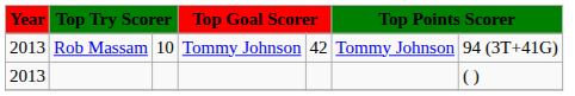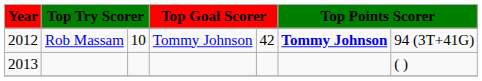 <table class="wikitable sortable">
 <tr>
 <th style="background-color: red;"><span>Year</span></th>
 <th colspan="2" style="background-color: green;"><span>Top Try Scorer</span></th>
 <th colspan="2" style="background-color: red;"><span>Top Goal Scorer</span></th>
 <th colspan="2" style="background-color: green;"><span>Top Points Scorer</span></th>
 </tr>
 <tr>
-<td>2013</td>
+<td>2012</td>
 <td><a href='#'>Rob Massam</a></td>
 <td>10</td>
 <td><a href='#'>Tommy Johnson</a></td>
 <td>42</td>
-<td><a href='#'>Tommy Johnson</a></td>
+<td><strong><a href='#'>Tommy Johnson</a></strong></td>
 <td>94 (3T+41G)</td>
 </tr>
 <tr>
 <td>2013</td>
 <td></td>
 <td></td>
 <td></td>
 <td></td>
 <td></td>
 <td>( )</td>
 </tr>
 <tr>
 </tr>
 </table>
